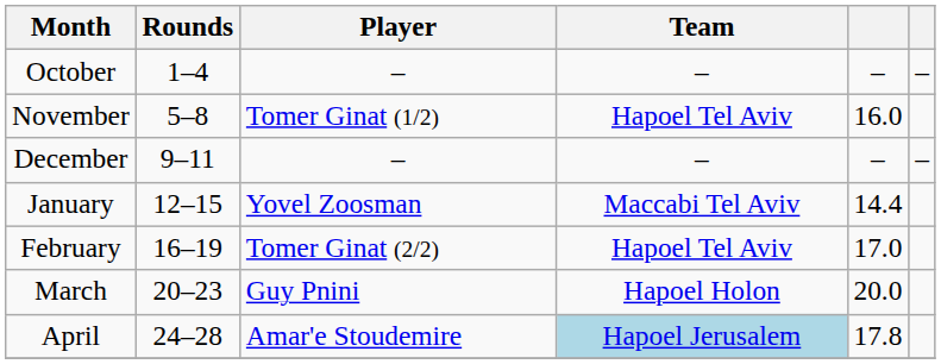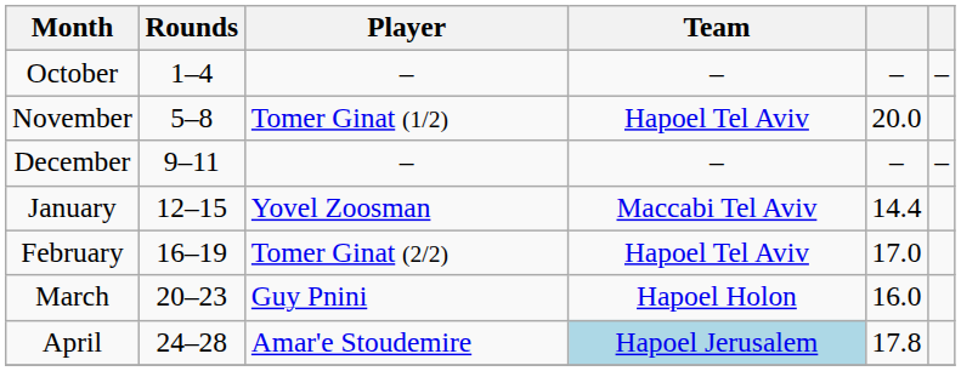 <table class="wikitable" style="text-align: center;">
 <tr>
 <th style="text-align:center;">Month</th>
 <th style="text-align:center;">Rounds</th>
 <th style="text-align:center;width:175px;">Player</th>
 <th style="text-align:center;width:160px;">Team</th>
 <th><a href='#'></a></th>
 <th style="text-align:center;"></th>
 </tr>
 <tr>
 <td>October</td>
 <td>1–4</td>
 <td>–</td>
 <td>–</td>
 <td>–</td>
 <td>–</td>
 </tr>
 <tr>
 <td>November</td>
 <td>5–8</td>
 <td align="left"> <a href='#'>Tomer Ginat</a> <small>(1/2)</small></td>
 <td><a href='#'>Hapoel Tel Aviv</a></td>
-<td>16.0</td>
+<td>20.0</td>
 <td></td>
 </tr>
 <tr>
 <td>December</td>
 <td>9–11</td>
 <td>–</td>
 <td>–</td>
 <td>–</td>
 <td>–</td>
 </tr>
 <tr>
 <td>January</td>
 <td>12–15</td>
 <td align="left"> <a href='#'>Yovel Zoosman</a></td>
 <td><a href='#'>Maccabi Tel Aviv</a></td>
 <td>14.4</td>
 <td></td>
 </tr>
 <tr>
 <td>February</td>
 <td>16–19</td>
 <td align="left"> <a href='#'>Tomer Ginat</a> <small>(2/2)</small></td>
 <td><a href='#'>Hapoel Tel Aviv</a></td>
 <td>17.0</td>
 <td></td>
 </tr>
 <tr>
 <td>March</td>
 <td>20–23</td>
 <td align="left"> <a href='#'>Guy Pnini</a></td>
 <td><a href='#'>Hapoel Holon</a></td>
-<td>20.0</td>
+<td>16.0</td>
 <td></td>
 </tr>
 <tr>
 <td>April</td>
 <td>24–28</td>
 <td align="left"> <a href='#'>Amar'e Stoudemire</a></td>
 <td style="background: lightblue;"><a href='#'>Hapoel Jerusalem</a></td>
 <td>17.8</td>
 <td></td>
 </tr>
 <tr>
 </tr>
 </table>
